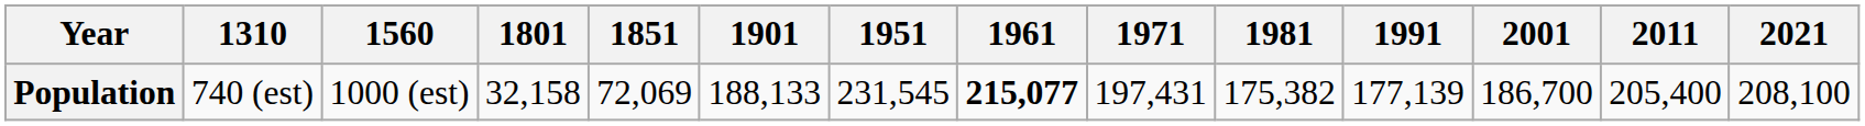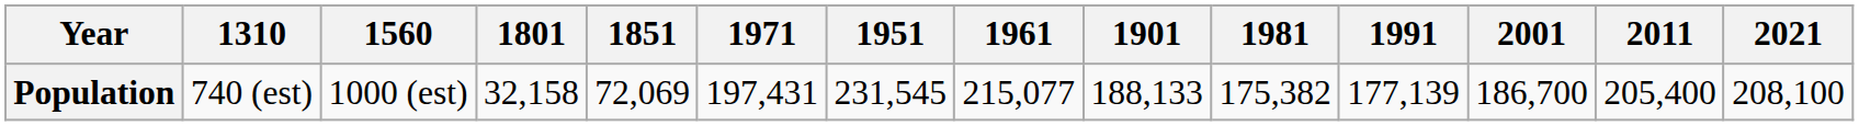 <table class="wikitable" style="border:0; text-align:center; line-height:120%;">
 <tr>
 <th>Year</th>
 <th>1310</th>
 <th>1560</th>
 <th>1801</th>
 <th>1851</th>
-<th>1901</th>
+<th>1971</th>
 <th>1951</th>
 <th>1961</th>
-<th>1971</th>
+<th>1901</th>
 <th>1981</th>
 <th>1991</th>
 <th>2001</th>
 <th>2011</th>
 <th>2021</th>
 </tr>
 <tr style="text-align:center;">
 <th>Population</th>
 <td>740 (est)</td>
 <td>1000 (est)</td>
 <td>32,158</td>
 <td>72,069</td>
+<td>197,431</td>
+<td>231,545</td>
+<td>215,077</td>
 <td>188,133</td>
-<td>231,545</td>
-<td><strong>215,077</strong></td>
-<td>197,431</td>
 <td>175,382</td>
 <td>177,139</td>
 <td>186,700</td>
 <td>205,400</td>
 <td>208,100</td>
 </tr>
 </table>
